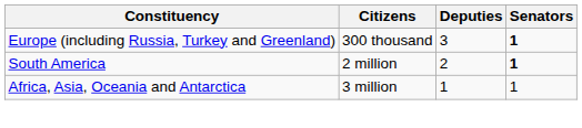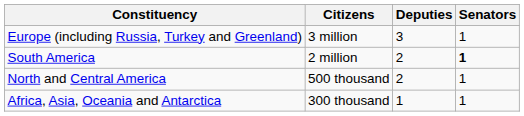 <table class=wikitable style=text-align:left>
 <tr>
 <th>Constituency</th>
 <th>Citizens</th>
 <th>Deputies</th>
 <th>Senators</th>
 </tr>
 <tr>
 <td><a href='#'>Europe</a> (including <a href='#'>Russia</a>, <a href='#'>Turkey</a> and <a href='#'>Greenland</a>)</td>
-<td>300 thousand</td>
+<td>3 million</td>
 <td>3</td>
-<td><strong>1</strong></td>
+<td>1</td>
 </tr>
 <tr>
 <td><a href='#'>South America</a></td>
 <td>2 million</td>
 <td>2</td>
 <td><strong>1</strong></td>
 </tr>
 <tr>
+<td><a href='#'>North</a> and <a href='#'>Central America</a></td>
+<td>500 thousand</td>
+<td>2</td>
+<td>1</td>
+</tr>
+<tr>
 <td><a href='#'>Africa</a>, <a href='#'>Asia</a>, <a href='#'>Oceania</a> and <a href='#'>Antarctica</a></td>
-<td>3 million</td>
+<td>300 thousand</td>
 <td>1</td>
 <td>1</td>
 </tr>
 </table>
